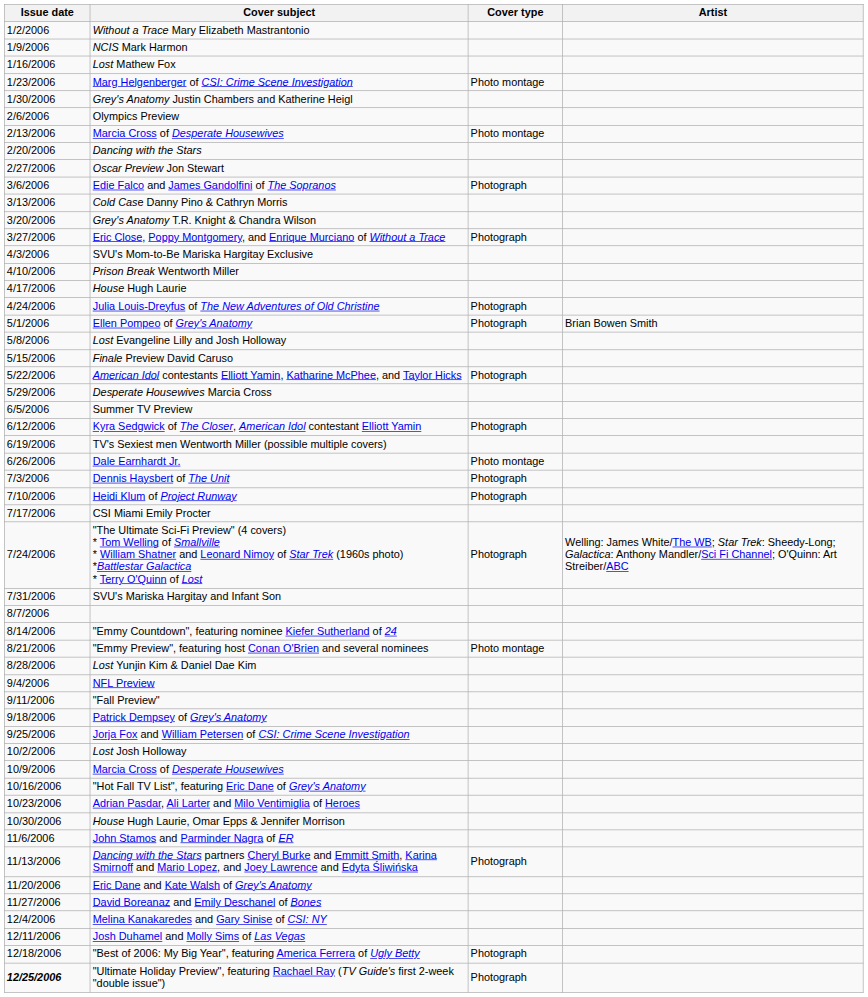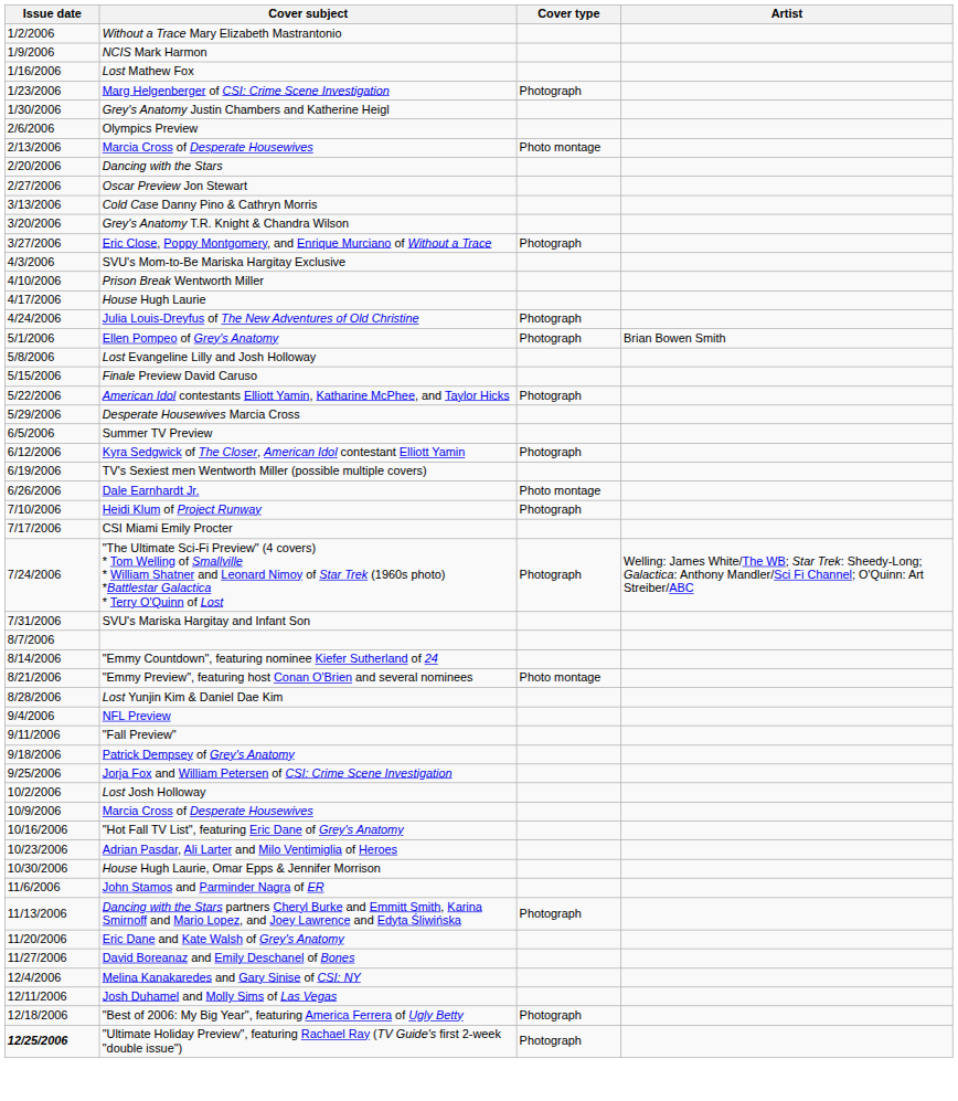 <table class="wikitable sortable"  style="width:100%;">
 <tr>
 <th style="width:10%;">Issue date</th>
 <th style="width:44%;">Cover subject</th>
 <th style="width:11%;">Cover type</th>
 <th style="width:35%;">Artist</th>
 </tr>
 <tr>
 <td>1/2/2006</td>
 <td><em>Without a Trace</em> Mary Elizabeth Mastrantonio</td>
 <td></td>
 <td></td>
 </tr>
 <tr>
 <td>1/9/2006</td>
 <td><em>NCIS</em> Mark Harmon</td>
 <td></td>
 <td></td>
 </tr>
 <tr>
 <td>1/16/2006</td>
 <td><em>Lost</em> Mathew Fox</td>
 <td></td>
 <td></td>
 </tr>
 <tr>
 <td>1/23/2006</td>
 <td><a href='#'>Marg Helgenberger</a> of <em><a href='#'>CSI: Crime Scene Investigation</a></em></td>
-<td>Photo montage</td>
+<td>Photograph</td>
 <td></td>
 </tr>
 <tr>
 <td>1/30/2006</td>
 <td><em>Grey's Anatomy</em> Justin Chambers and Katherine Heigl</td>
 <td></td>
 <td></td>
 </tr>
 <tr>
 <td>2/6/2006</td>
 <td>Olympics Preview</td>
 <td></td>
 <td></td>
 </tr>
 <tr>
 <td>2/13/2006</td>
 <td><a href='#'>Marcia Cross</a> of <em><a href='#'>Desperate Housewives</a></em></td>
 <td>Photo montage</td>
 <td></td>
 </tr>
 <tr>
 <td>2/20/2006</td>
 <td><em>Dancing with the Stars</em></td>
 <td></td>
 <td></td>
 </tr>
 <tr>
 <td>2/27/2006</td>
 <td><em>Oscar Preview</em> Jon Stewart</td>
 <td></td>
-<td></td>
-</tr>
-<tr>
-<td>3/6/2006</td>
-<td><a href='#'>Edie Falco</a> and <a href='#'>James Gandolfini</a> of <em><a href='#'>The Sopranos</a></em></td>
-<td>Photograph</td>
 <td></td>
 </tr>
 <tr>
 <td>3/13/2006</td>
 <td><em>Cold Cas</em>e Danny Pino & Cathryn Morris</td>
 <td></td>
 <td></td>
 </tr>
 <tr>
 <td>3/20/2006</td>
 <td><em>Grey's Anatomy</em> T.R. Knight & Chandra Wilson</td>
 <td></td>
 <td></td>
 </tr>
 <tr>
 <td>3/27/2006</td>
 <td><a href='#'>Eric Close</a>, <a href='#'>Poppy Montgomery</a>, and <a href='#'>Enrique Murciano</a> of <em><a href='#'>Without a Trace</a></em></td>
 <td>Photograph</td>
 <td></td>
 </tr>
 <tr>
 <td>4/3/2006</td>
 <td>SVU's Mom-to-Be Mariska Hargitay Exclusive</td>
 <td></td>
 <td></td>
 </tr>
 <tr>
 <td>4/10/2006</td>
 <td><em>Prison Break</em> Wentworth Miller</td>
 <td></td>
 <td></td>
 </tr>
 <tr>
 <td>4/17/2006</td>
 <td><em>House</em> Hugh Laurie</td>
 <td></td>
 <td></td>
 </tr>
 <tr>
 <td>4/24/2006</td>
 <td><a href='#'>Julia Louis-Dreyfus</a> of <em><a href='#'>The New Adventures of Old Christine</a></em></td>
 <td>Photograph</td>
 <td></td>
 </tr>
 <tr>
 <td>5/1/2006</td>
 <td><a href='#'>Ellen Pompeo</a> of <em><a href='#'>Grey's Anatomy</a></em></td>
 <td>Photograph</td>
 <td>Brian Bowen Smith</td>
 </tr>
 <tr>
 <td>5/8/2006</td>
 <td><em>Lost</em> Evangeline Lilly and Josh Holloway</td>
 <td></td>
 <td></td>
 </tr>
 <tr>
 <td>5/15/2006</td>
 <td><em>Finale</em> Preview David Caruso</td>
 <td></td>
 <td></td>
 </tr>
 <tr>
 <td>5/22/2006</td>
 <td><em><a href='#'>American Idol</a></em> contestants <a href='#'>Elliott Yamin</a>, <a href='#'>Katharine McPhee</a>, and <a href='#'>Taylor Hicks</a></td>
 <td>Photograph</td>
 <td></td>
 </tr>
 <tr>
 <td>5/29/2006</td>
 <td><em>Desperate Housewives</em> Marcia Cross</td>
 <td></td>
 <td></td>
 </tr>
 <tr>
 <td>6/5/2006</td>
 <td>Summer TV Preview</td>
 <td></td>
 <td></td>
 </tr>
 <tr>
 <td>6/12/2006</td>
 <td><a href='#'>Kyra Sedgwick</a> of <em><a href='#'>The Closer</a></em>, <em><a href='#'>American Idol</a></em> contestant <a href='#'>Elliott Yamin</a></td>
 <td>Photograph</td>
 <td></td>
 </tr>
 <tr>
 <td>6/19/2006</td>
 <td>TV's Sexiest men Wentworth Miller (possible multiple covers)</td>
 <td></td>
 <td></td>
 </tr>
 <tr>
 <td>6/26/2006</td>
 <td><a href='#'>Dale Earnhardt Jr.</a></td>
 <td>Photo montage</td>
-<td></td>
-</tr>
-<tr>
-<td>7/3/2006</td>
-<td><a href='#'>Dennis Haysbert</a> of <em><a href='#'>The Unit</a></em></td>
-<td>Photograph</td>
 <td></td>
 </tr>
 <tr>
 <td>7/10/2006</td>
 <td><a href='#'>Heidi Klum</a> of <em><a href='#'>Project Runway</a></em></td>
 <td>Photograph</td>
 <td></td>
 </tr>
 <tr>
 <td>7/17/2006</td>
 <td>CSI Miami Emily Procter</td>
 <td></td>
 <td></td>
 </tr>
 <tr>
 <td>7/24/2006</td>
 <td>"The Ultimate Sci-Fi Preview" (4 covers)<br>* <a href='#'>Tom Welling</a> of <em><a href='#'>Smallville</a></em><br>* <a href='#'>William Shatner</a> and <a href='#'>Leonard Nimoy</a> of <em><a href='#'>Star Trek</a></em> (1960s photo)<br>*<em><a href='#'>Battlestar Galactica</a></em><br>* <a href='#'>Terry O'Quinn</a> of <em><a href='#'>Lost</a></em></td>
 <td>Photograph</td>
 <td>Welling: James White/<a href='#'>The WB</a>; <em>Star Trek</em>: Sheedy-Long; <em>Galactica</em>: Anthony Mandler/<a href='#'>Sci Fi Channel</a>; O'Quinn: Art Streiber/<a href='#'>ABC</a></td>
 </tr>
 <tr>
 <td>7/31/2006</td>
 <td>SVU's Mariska Hargitay and Infant Son</td>
 <td></td>
 <td></td>
 </tr>
 <tr>
 <td>8/7/2006</td>
 <td></td>
 <td></td>
 <td></td>
 </tr>
 <tr>
 <td>8/14/2006</td>
 <td>"Emmy Countdown", featuring nominee <a href='#'>Kiefer Sutherland</a> of <em><a href='#'>24</a></em></td>
 <td></td>
 <td></td>
 </tr>
 <tr>
 <td>8/21/2006</td>
 <td>"Emmy Preview", featuring host <a href='#'>Conan O'Brien</a> and several nominees</td>
 <td>Photo montage</td>
 <td></td>
 </tr>
 <tr>
 <td>8/28/2006</td>
 <td><em>Lost</em> Yunjin Kim & Daniel Dae Kim</td>
 <td></td>
 <td></td>
 </tr>
 <tr>
 <td>9/4/2006</td>
 <td><a href='#'>NFL Preview</a></td>
 <td></td>
 <td></td>
 </tr>
 <tr>
 <td>9/11/2006</td>
 <td>"Fall Preview"</td>
 <td></td>
 <td></td>
 </tr>
 <tr>
 <td>9/18/2006</td>
 <td><a href='#'>Patrick Dempsey</a> of <em><a href='#'>Grey's Anatomy</a></em></td>
 <td></td>
 <td></td>
 </tr>
 <tr>
 <td>9/25/2006</td>
 <td><a href='#'>Jorja Fox</a> and <a href='#'>William Petersen</a> of <em><a href='#'>CSI: Crime Scene Investigation</a></em></td>
 <td></td>
 <td></td>
 </tr>
 <tr>
 <td>10/2/2006</td>
 <td><em>Lost</em> Josh Holloway</td>
 <td></td>
 <td></td>
 </tr>
 <tr>
 <td>10/9/2006</td>
 <td><a href='#'>Marcia Cross</a> of <em><a href='#'>Desperate Housewives</a></em></td>
 <td></td>
 <td></td>
 </tr>
 <tr>
 <td>10/16/2006</td>
 <td>"Hot Fall TV List", featuring <a href='#'>Eric Dane</a> of <em><a href='#'>Grey's Anatomy</a></em></td>
 <td></td>
 <td></td>
 </tr>
 <tr>
 <td>10/23/2006</td>
 <td><a href='#'>Adrian Pasdar</a>, <a href='#'>Ali Larter</a> and <a href='#'>Milo Ventimiglia</a> of <a href='#'>Heroes</a></td>
 <td></td>
 <td></td>
 </tr>
 <tr>
 <td>10/30/2006</td>
 <td><em>House</em> Hugh Laurie, Omar Epps & Jennifer Morrison</td>
 <td></td>
 <td></td>
 </tr>
 <tr>
 <td>11/6/2006</td>
 <td><a href='#'>John Stamos</a> and <a href='#'>Parminder Nagra</a> of <em><a href='#'>ER</a></em></td>
 <td></td>
 <td></td>
 </tr>
 <tr>
 <td>11/13/2006</td>
 <td><em><a href='#'>Dancing with the Stars</a></em> partners <a href='#'>Cheryl Burke</a> and <a href='#'>Emmitt Smith</a>, <a href='#'>Karina Smirnoff</a> and <a href='#'>Mario Lopez</a>, and <a href='#'>Joey Lawrence</a> and <a href='#'>Edyta Śliwińska</a></td>
 <td>Photograph</td>
 <td></td>
 </tr>
 <tr>
 <td>11/20/2006</td>
 <td><a href='#'>Eric Dane</a> and <a href='#'>Kate Walsh</a> of <em><a href='#'>Grey's Anatomy</a></em></td>
 <td></td>
 <td></td>
 </tr>
 <tr>
 <td>11/27/2006</td>
 <td><a href='#'>David Boreanaz</a> and <a href='#'>Emily Deschanel</a> of <em><a href='#'>Bones</a></em></td>
 <td></td>
 <td></td>
 </tr>
 <tr>
 <td>12/4/2006</td>
 <td><a href='#'>Melina Kanakaredes</a> and <a href='#'>Gary Sinise</a> of <em><a href='#'>CSI: NY</a></em></td>
 <td></td>
 <td></td>
 </tr>
 <tr>
 <td>12/11/2006</td>
 <td><a href='#'>Josh Duhamel</a> and <a href='#'>Molly Sims</a> of <em><a href='#'>Las Vegas</a></em></td>
 <td></td>
 <td></td>
 </tr>
 <tr>
 <td>12/18/2006</td>
 <td>"Best of 2006: My Big Year", featuring <a href='#'>America Ferrera</a> of <em><a href='#'>Ugly Betty</a></em></td>
 <td>Photograph</td>
 <td></td>
 </tr>
 <tr>
 <td><strong><em>12/25/2006</em></strong></td>
 <td>"Ultimate Holiday Preview", featuring <a href='#'>Rachael Ray</a> (<em>TV Guide's</em> first 2-week "double issue")</td>
 <td>Photograph</td>
 <td></td>
 </tr>
 </table>
